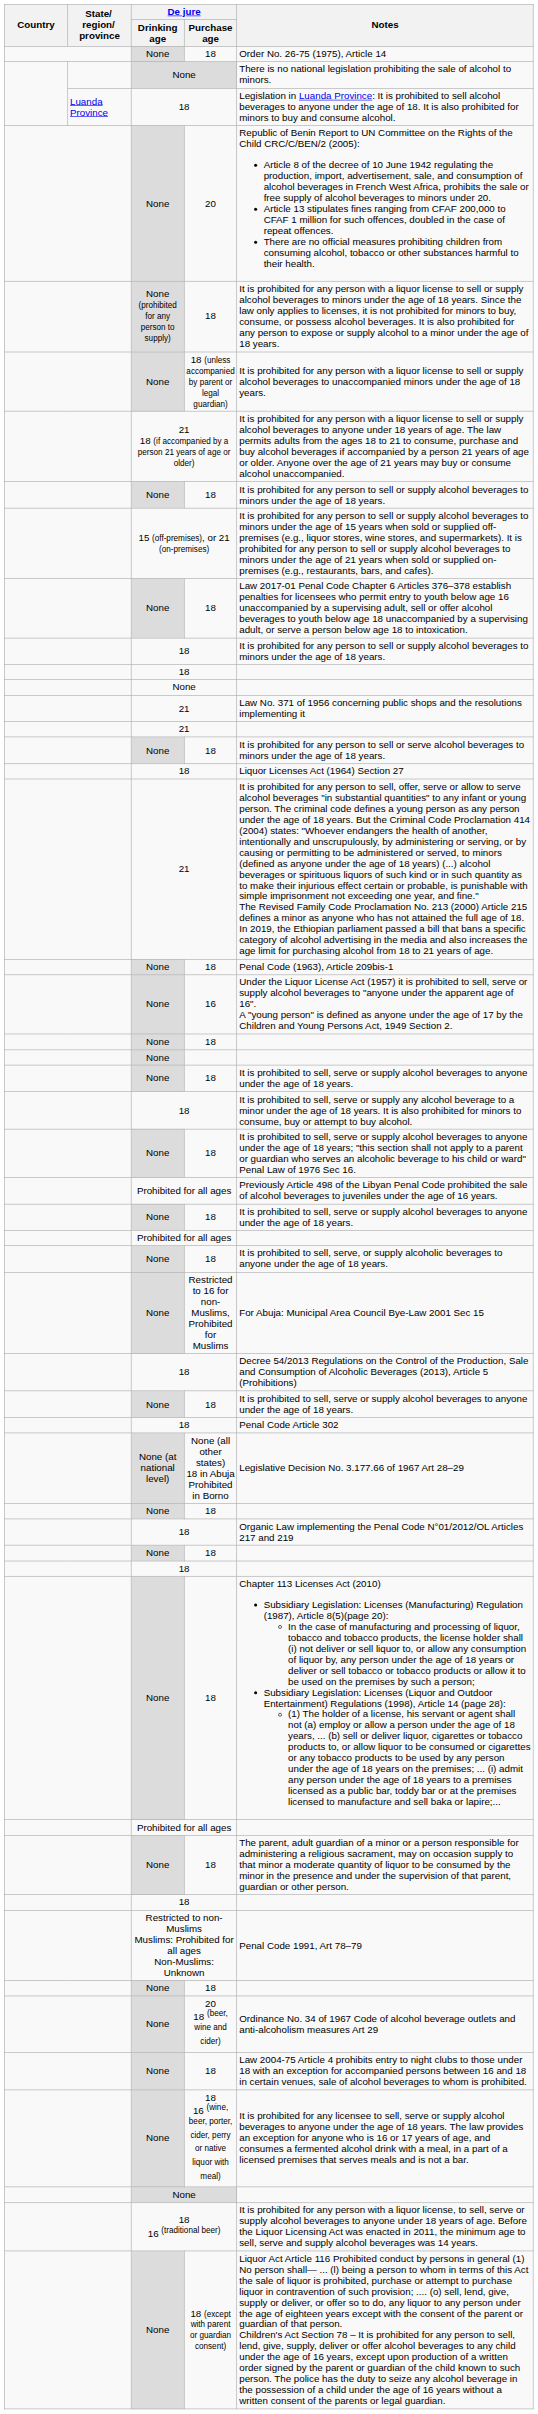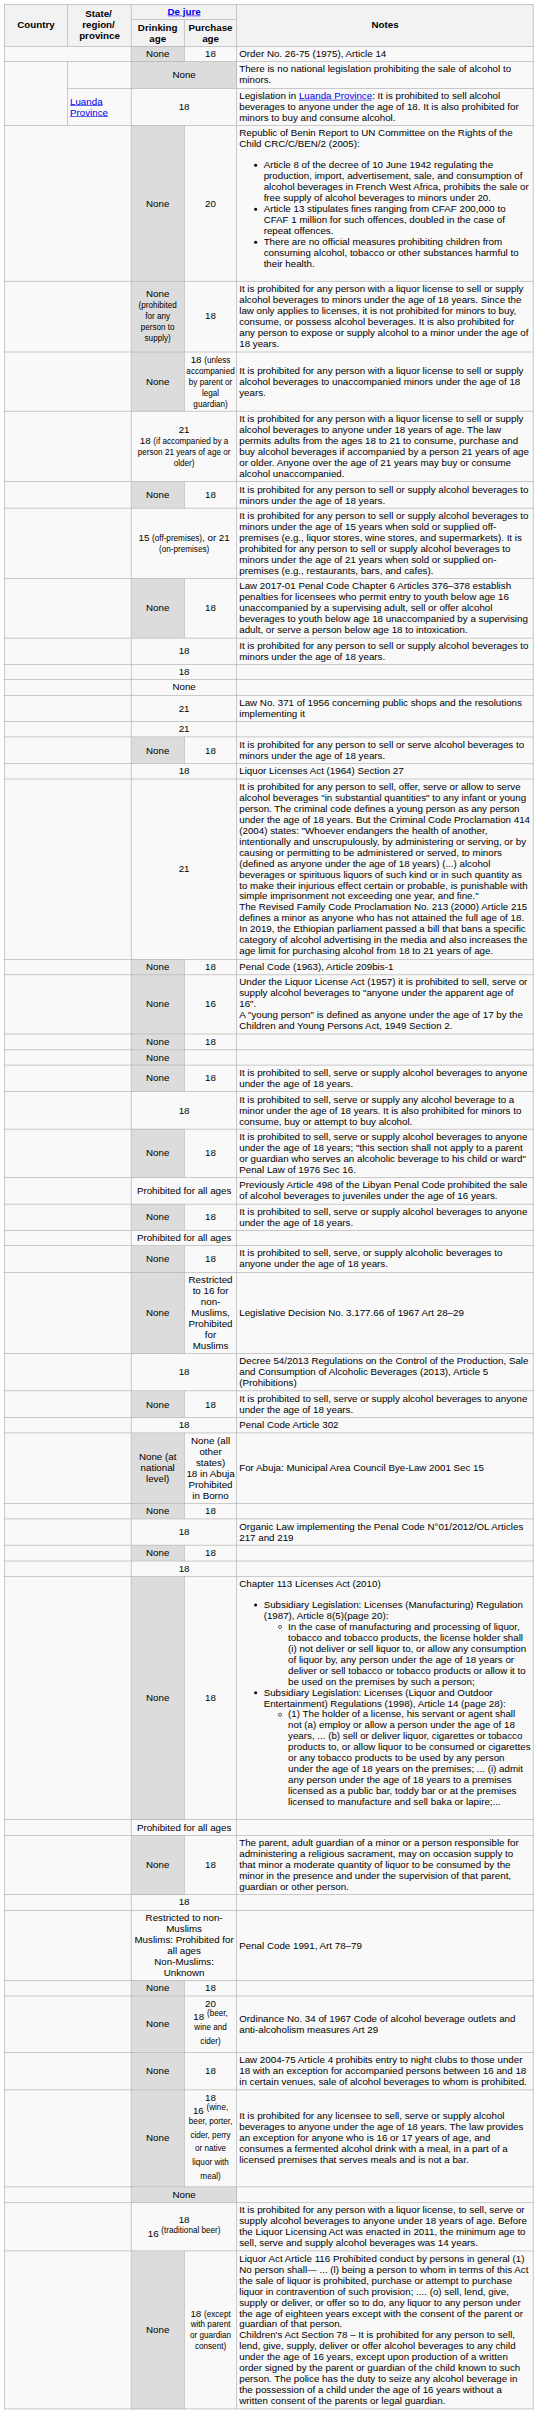 <table class="wikitable sortable">
 <tr>
 <th rowspan=2 style="width:12%;">Country</th>
 <th rowspan=2 style="width:12%;">State/ region/ province</th>
 <th colspan=2 style="width:20%;"><a href='#'>De jure</a></th>
 <th rowspan=2 style="width:56%;">Notes</th>
 </tr>
 <tr>
 <th style="width:10%;">Drinking age</th>
 <th style="width:10%;">Purchase age</th>
 </tr>
 <tr>
 <td colspan=2></td>
 <td style="background:Gainsboro" align="center">None</td>
 <td style="text-align:center;">18</td>
 <td>Order No. 26-75 (1975), Article 14</td>
 </tr>
 <tr>
 <td rowspan="2"></td>
 <td></td>
 <td style="background:Gainsboro" align="center" colspan="2">None</td>
 <td>There is no national legislation prohibiting the sale of alcohol to minors.</td>
 </tr>
 <tr>
 <td><a href='#'>Luanda Province</a></td>
 <td style="text-align:center;" colspan="2">18</td>
 <td>Legislation in <a href='#'>Luanda Province</a>: It is prohibited to sell alcohol beverages to anyone under the age of 18. It is also prohibited for minors to buy and consume alcohol.</td>
 </tr>
 <tr>
 <td colspan="2"></td>
 <td style="background:Gainsboro" align="center">None</td>
 <td align="center">20</td>
 <td>Republic of Benin Report to UN Committee on the Rights of the Child CRC/C/BEN/2 (2005):<br><ul><li>Article 8 of the decree of 10 June 1942 regulating the production, import, advertisement, sale, and consumption of alcohol beverages in French West Africa, prohibits the sale or free supply of alcohol beverages to minors under 20.</li><li>Article 13 stipulates fines ranging from CFAF 200,000 to CFAF 1 million for such offences, doubled in the case of repeat offences.</li><li>There are no official measures prohibiting children from consuming alcohol, tobacco or other substances harmful to their health.</li></ul></td>
 </tr>
 <tr>
 <td colspan="2"></td>
 <td style="background:Gainsboro" align="center">None <small>(prohibited for any person to supply)</small></td>
 <td align="center">18</td>
 <td>It is prohibited for any person with a liquor license to sell or supply alcohol beverages to minors under the age of 18 years. Since the law only applies to licenses, it is not prohibited for minors to buy, consume, or possess alcohol beverages. It is also prohibited for any person to expose or supply alcohol to a minor under the age of 18 years.</td>
 </tr>
 <tr>
 <td colspan="2"></td>
 <td style="background:Gainsboro" align="center">None</td>
 <td align="center">18 <small>(unless accompanied by parent or legal guardian)</small></td>
 <td>It is prohibited for any person with a liquor license to sell or supply alcohol beverages to unaccompanied minors under the age of 18 years.</td>
 </tr>
 <tr>
 <td colspan="2"></td>
 <td colspan="2" align="center">21<br>18 <small>(if accompanied by a person 21 years of age or older)</small></td>
 <td>It is prohibited for any person with a liquor license to sell or supply alcohol beverages to anyone under 18 years of age. The law permits adults from the ages 18 to 21 to consume, purchase and buy alcohol beverages if accompanied by a person 21 years of age or older. Anyone over the age of 21 years may buy or consume alcohol unaccompanied.</td>
 </tr>
 <tr>
 <td colspan=2></td>
 <td style="background:Gainsboro" align="center">None</td>
 <td align="center">18</td>
 <td>It is prohibited for any person to sell or supply alcohol beverages to minors under the age of 18 years.</td>
 </tr>
 <tr>
 <td colspan=2></td>
 <td colspan=2 style="text-align:center;">15 <small>(off-premises)</small>, or 21 <small>(on-premises)</small></td>
 <td>It is prohibited for any person to sell or supply alcohol beverages to minors under the age of 15 years when sold or supplied off-premises (e.g., liquor stores, wine stores, and supermarkets). It is prohibited for any person to sell or supply alcohol beverages to minors under the age of 21 years when sold or supplied on-premises (e.g., restaurants, bars, and cafes).</td>
 </tr>
 <tr>
 <td colspan="2"></td>
 <td style="background:Gainsboro" align="center">None</td>
 <td align="center">18</td>
 <td>Law 2017-01 Penal Code Chapter 6 Articles 376–378 establish penalties for licensees who permit entry to youth below age 16 unaccompanied by a supervising adult, sell or offer alcohol beverages to youth below age 18 unaccompanied by a supervising adult, or serve a person below age 18 to intoxication.</td>
 </tr>
 <tr>
 <td colspan="2"></td>
 <td colspan="2" align="center">18</td>
 <td>It is prohibited for any person to sell or supply alcohol beverages to minors under the age of 18 years.</td>
 </tr>
 <tr>
 <td colspan=2></td>
 <td colspan=2 align="center">18</td>
 <td></td>
 </tr>
 <tr>
 <td colspan=2></td>
 <td colspan=2 align="center">None</td>
 <td></td>
 </tr>
 <tr>
 <td colspan=2></td>
 <td colspan=2 align="center">21</td>
 <td>Law No. 371 of 1956 concerning public shops and the resolutions implementing it</td>
 </tr>
 <tr>
 <td colspan=2></td>
 <td colspan=2 align="center">21</td>
 <td></td>
 </tr>
 <tr>
 <td colspan=2></td>
 <td style="background:Gainsboro" align="center">None</td>
 <td align="center">18</td>
 <td>It is prohibited for any person to sell or serve alcohol beverages to minors under the age of 18 years.</td>
 </tr>
 <tr>
 <td colspan=2></td>
 <td colspan=2 align="center">18</td>
 <td>Liquor Licenses Act (1964) Section 27</td>
 </tr>
 <tr>
 <td colspan=2></td>
 <td colspan="2" align="center">21</td>
 <td>It is prohibited for any person to sell, offer, serve or allow to serve alcohol beverages "in substantial quantities" to any infant or young person. The criminal code defines a young person as any person under the age of 18 years. But the Criminal Code Proclamation 414 (2004) states: "Whoever endangers the health of another, intentionally and unscrupulously, by administering or serving, or by causing or permitting to be administered or served, to minors (defined as anyone under the age of 18 years) (...) alcohol beverages or spirituous liquors of such kind or in such quantity as to make their injurious effect certain or probable, is punishable with simple imprisonment not exceeding one year, and fine."<br>The Revised Family Code Proclamation No. 213 (2000) Article 215 defines a minor as anyone who has not attained the full age of 18.<br>In 2019, the Ethiopian parliament passed a bill that bans a specific category of alcohol advertising in the media and also increases the age limit for purchasing alcohol from 18 to 21 years of age.</td>
 </tr>
 <tr>
 <td colspan=2></td>
 <td style="background:Gainsboro" align="center">None</td>
 <td align="center">18</td>
 <td>Penal Code (1963), Article 209bis-1</td>
 </tr>
 <tr>
 <td colspan=2></td>
 <td style="background:Gainsboro" align="center">None</td>
 <td align="center">16</td>
 <td>Under the Liquor License Act (1957) it is prohibited to sell, serve or supply alcohol beverages to "anyone under the apparent age of 16".<br>A "young person" is defined as anyone under the age of 17 by the Children and Young Persons Act, 1949 Section 2.</td>
 </tr>
 <tr>
 <td colspan=2></td>
 <td style="background:Gainsboro" align="center">None</td>
 <td align="center">18</td>
 <td></td>
 </tr>
 <tr>
 <td colspan=2></td>
 <td style="background:Gainsboro" align="center">None</td>
 <td></td>
 <td></td>
 </tr>
 <tr>
 <td colspan=2></td>
 <td style="background:Gainsboro" align="center">None</td>
 <td align="center">18</td>
 <td>It is prohibited to sell, serve or supply alcohol beverages to anyone under the age of 18 years.</td>
 </tr>
 <tr>
 <td colspan=2></td>
 <td colspan=2 align="center">18</td>
 <td>It is prohibited to sell, serve or supply any alcohol beverage to a minor under the age of 18 years. It is also prohibited for minors to consume, buy or attempt to buy alcohol.</td>
 </tr>
 <tr>
 <td colspan=2></td>
 <td style="background:Gainsboro" align="center">None</td>
 <td align="center">18</td>
 <td>It is prohibited to sell, serve or supply alcohol beverages to anyone under the age of 18 years; "this section shall not apply to a parent or guardian who serves an alcoholic beverage to his child or ward" Penal Law of 1976 Sec 16.</td>
 </tr>
 <tr>
 <td colspan=2></td>
 <td colspan=2 align="center">Prohibited for all ages</td>
 <td>Previously Article 498 of the Libyan Penal Code prohibited the sale of alcohol beverages to juveniles under the age of 16 years.</td>
 </tr>
 <tr>
 <td colspan=2></td>
 <td style="background:Gainsboro" align="center">None</td>
 <td align="center">18</td>
 <td>It is prohibited to sell, serve or supply alcohol beverages to anyone under the age of 18 years.</td>
 </tr>
 <tr>
 <td colspan="2"></td>
 <td colspan="2" align="center">Prohibited for all ages</td>
 <td></td>
 </tr>
 <tr>
 <td colspan="2"></td>
 <td style="background:Gainsboro" align="center">None</td>
 <td align="center">18</td>
 <td>It is prohibited to sell, serve, or supply alcoholic beverages to anyone under the age of 18 years.</td>
 </tr>
 <tr>
 <td colspan=2></td>
 <td style="background:Gainsboro" align="center">None</td>
 <td align="center">Restricted to 16 for non-Muslims,<br>Prohibited for Muslims</td>
-<td>For Abuja: Municipal Area Council Bye-Law 2001 Sec 15</td>
+<td>Legislative Decision No. 3.177.66 of 1967 Art 28–29</td>
 </tr>
 <tr>
 <td colspan=2></td>
 <td colspan=2 align="center">18</td>
 <td>Decree 54/2013 Regulations on the Control of the Production, Sale and Consumption of Alcoholic Beverages (2013), Article 5 (Prohibitions)</td>
 </tr>
 <tr>
 <td colspan=2></td>
 <td style="background:Gainsboro" align="center">None</td>
 <td align="center">18</td>
 <td>It is prohibited to sell, serve or supply alcohol beverages to anyone under the age of 18 years.</td>
 </tr>
 <tr>
 <td colspan=2></td>
 <td colspan=2 align="center">18</td>
 <td>Penal Code Article 302</td>
 </tr>
 <tr>
 <td colspan=2></td>
 <td style="background:Gainsboro" align="center">None (at national level)</td>
 <td style="text-align:center;">None (all other states)<br>18 in Abuja<br>Prohibited in Borno</td>
-<td>Legislative Decision No. 3.177.66 of 1967 Art 28–29</td>
+<td>For Abuja: Municipal Area Council Bye-Law 2001 Sec 15</td>
 </tr>
 <tr>
 <td colspan=2></td>
 <td style="background:Gainsboro" align="center">None</td>
 <td align="center">18</td>
 <td></td>
 </tr>
 <tr>
 <td colspan=2></td>
 <td colspan=2 align="center">18</td>
 <td>Organic Law implementing the Penal Code N°01/2012/OL Articles 217 and 219</td>
 </tr>
 <tr>
 <td colspan=2></td>
 <td style="background:Gainsboro" align="center">None</td>
 <td align="center">18</td>
 <td></td>
 </tr>
 <tr>
 <td colspan=2></td>
 <td colspan=2 align="center">18 </td>
 <td></td>
 </tr>
 <tr>
 <td colspan=2></td>
 <td style="background:Gainsboro" align="center">None</td>
 <td align="center">18</td>
 <td>Chapter 113 Licenses Act (2010)<br><ul><li>Subsidiary Legislation: Licenses (Manufacturing) Regulation (1987), Article 8(5)(page 20):<ul><li>In the case of manufacturing and processing of liquor, tobacco and tobacco products, the license holder shall (i) not deliver or sell liquor to, or allow any consumption of liquor by, any person under the age of 18 years or deliver or sell tobacco or tobacco products or allow it to be used on the premises by such a person;</li></ul></li><li>Subsidiary Legislation: Licenses (Liquor and Outdoor Entertainment) Regulations (1998), Article 14 (page 28):<ul><li>(1) The holder of a license, his servant or agent shall not (a) employ or allow a person under the age of 18 years, ... (b) sell or deliver liquor, cigarettes or tobacco products to, or allow liquor to be consumed or cigarettes or any tobacco products to be used by any person under the age of 18 years on the premises; ... (i) admit any person under the age of 18 years to a premises licensed as a public bar, toddy bar or at the premises licensed to manufacture and sell baka or lapire;...</li></ul></li></ul></td>
 </tr>
 <tr>
 <td colspan=2></td>
 <td colspan=2 style="text-align:center;">Prohibited for all ages</td>
 <td></td>
 </tr>
 <tr>
 <td colspan=2></td>
 <td style="background:Gainsboro" align="center">None</td>
 <td align="center">18</td>
 <td>The parent, adult guardian of a minor or a person responsible for administering a religious sacrament, may on occasion supply to that minor a moderate quantity of liquor to be consumed by the minor in the presence and under the supervision of that parent, guardian or other person.</td>
 </tr>
 <tr>
 <td colspan=2></td>
 <td colspan=2 style="text-align:center;">18</td>
 <td></td>
 </tr>
 <tr>
 <td colspan=2></td>
 <td colspan=2 style="text-align:center;">Restricted to non-Muslims<br>Muslims: Prohibited for all ages<br>Non-Muslims: Unknown</td>
 <td>Penal Code 1991, Art 78–79</td>
 </tr>
 <tr>
 <td colspan=2></td>
 <td style="background:Gainsboro" align="center">None</td>
 <td align="center">18</td>
 <td></td>
 </tr>
 <tr>
 <td colspan=2></td>
 <td style="background:Gainsboro" align="center">None</td>
 <td align="center">20<br>18 <sup>(beer, wine and cider)</sup></td>
 <td>Ordinance No. 34 of 1967 Code of alcohol beverage outlets and anti-alcoholism measures Art 29</td>
 </tr>
 <tr>
 <td colspan=2></td>
 <td style="background:Gainsboro" align="center">None</td>
 <td style="text-align:center;">18</td>
 <td>Law 2004-75 Article 4 prohibits entry to night clubs to those under 18 with an exception for accompanied persons between 16 and 18 in certain venues, sale of alcohol beverages to whom is prohibited.</td>
 </tr>
 <tr>
 <td colspan=2></td>
 <td style="background:Gainsboro" align="center">None</td>
 <td align="center">18<br>16 <sup>(wine, beer, porter, cider, perry or native liquor with meal)</sup></td>
 <td>It is prohibited for any licensee to sell, serve or supply alcohol beverages to anyone under the age of 18 years. The law provides an exception for anyone who is 16 or 17 years of age, and consumes a fermented alcohol drink with a meal, in a part of a licensed premises that serves meals and is not a bar.</td>
 </tr>
 <tr>
 <td colspan=2><em></em></td>
 <td style="background:Gainsboro" colspan="2" align="center">None</td>
 <td></td>
 </tr>
 <tr>
 <td colspan=2></td>
 <td style="text-align:center;" colspan=2>18<br>16 <sup>(traditional beer)</sup></td>
 <td>It is prohibited for any person with a liquor license, to sell, serve or supply alcohol beverages to anyone under 18 years of age. Before the Liquor Licensing Act was enacted in 2011, the minimum age to sell, serve and supply alcohol beverages was 14 years.</td>
 </tr>
 <tr>
 <td colspan=2></td>
 <td style="background:Gainsboro" align="center">None</td>
 <td align="center">18 <small>(except with parent or guardian consent)</small></td>
 <td>Liquor Act Article 116 Prohibited conduct by persons in general (1) No person shall— ... (l) being a person to whom in terms of this Act the sale of liquor is prohibited, purchase or attempt to purchase liquor in contravention of such provision; .... (o) sell, lend, give, supply or deliver, or offer so to do, any liquor to any person under the age of eighteen years except with the consent of the parent or guardian of that person.<br>Children's Act Section 78 – It is prohibited for any person to sell, lend, give, supply, deliver or offer alcohol beverages to any child under the age of 16 years, except upon production of a written order signed by the parent or guardian of the child known to such person. The police has the duty to seize any alcohol beverage in the possession of a child under the age of 16 years without a written consent of the parents or legal guardian.</td>
 </tr>
 </table>
